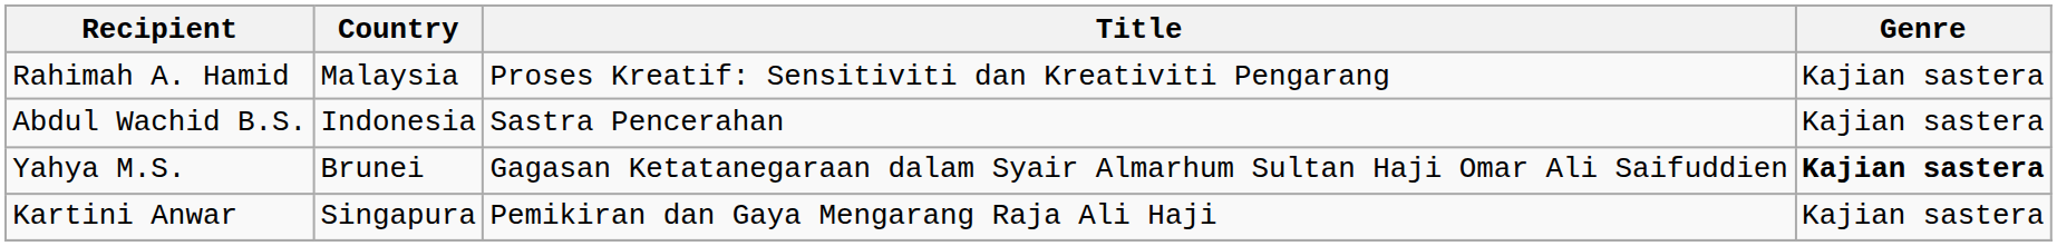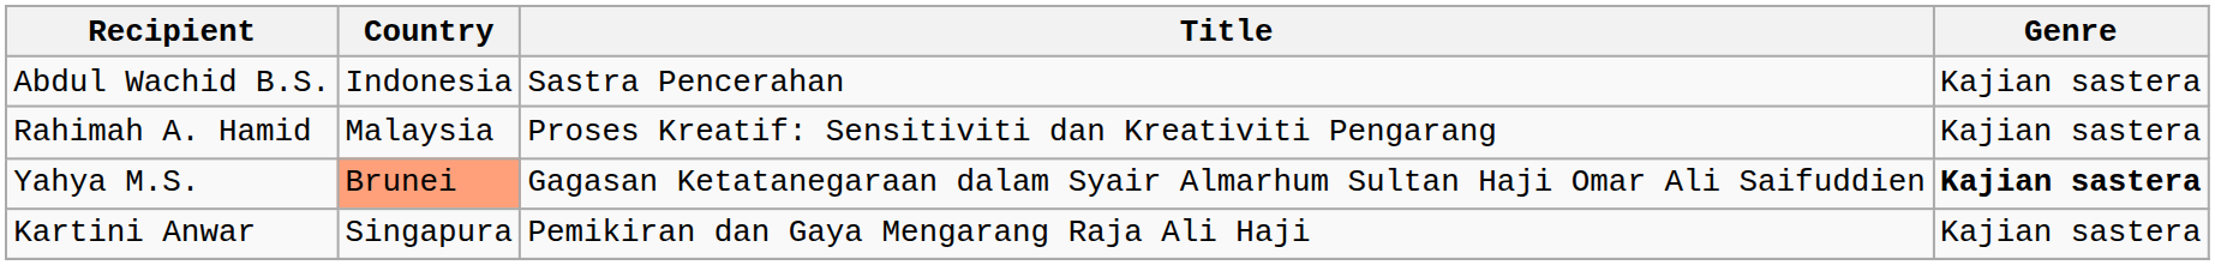 <table class="wikitable" style="text-align:left">
 <tr>
 <th>Recipient</th>
 <th>Country</th>
 <th>Title</th>
 <th>Genre</th>
 </tr>
 <tr>
+<td>Abdul Wachid B.S.</td>
+<td>Indonesia</td>
+<td>Sastra Pencerahan</td>
+<td>Kajian sastera</td>
+</tr>
+<tr>
 <td>Rahimah A. Hamid</td>
 <td>Malaysia</td>
 <td>Proses Kreatif: Sensitiviti dan Kreativiti Pengarang</td>
 <td>Kajian sastera</td>
 </tr>
 <tr>
-<td>Abdul Wachid B.S.</td>
-<td>Indonesia</td>
-<td>Sastra Pencerahan</td>
-<td>Kajian sastera</td>
-</tr>
-<tr>
 <td>Yahya M.S.</td>
-<td>Brunei</td>
+<td style="background: lightsalmon;">Brunei</td>
 <td>Gagasan Ketatanegaraan dalam Syair Almarhum Sultan Haji Omar Ali Saifuddien</td>
 <td><strong>Kajian sastera</strong></td>
 </tr>
 <tr>
 <td>Kartini Anwar</td>
 <td>Singapura</td>
 <td>Pemikiran dan Gaya Mengarang Raja Ali Haji</td>
 <td>Kajian sastera</td>
 </tr>
 <tr>
 </tr>
 </table>
